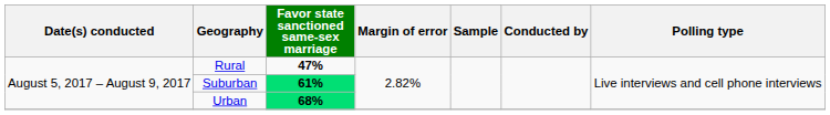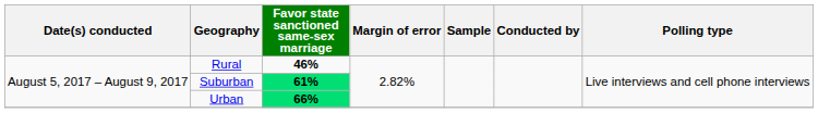 <table class="wikitable sortable" style="text-align:center;font-size:95%;line-height:14px">
 <tr>
 <th>Date(s) conducted</th>
 <th>Geography</th>
 <th data-sort- type="number" style="background:green; color:white; width:100px;">Favor state sanctioned same-sex marriage</th>
 <th data-sort-type="number">Margin of error</th>
 <th data-sort-type="number">Sample</th>
 <th>Conducted by</th>
 <th>Polling type</th>
 </tr>
 <tr>
 <td rowspan=3 colspan=1 align="center">August 5, 2017 – August 9, 2017</td>
 <td><a href='#'>Rural</a></td>
-<td><strong>47%</strong></td>
+<td><strong>46%</strong></td>
 <td rowspan=3 colspan=1 align="center">2.82%</td>
 <td rowspan=3 colspan=1 align="center"></td>
 <td rowspan=3 colspan=1 align="center"></td>
 <td rowspan=3 colspan=1 align="center">Live interviews and cell phone interviews</td>
 </tr>
 <tr>
 <td><a href='#'>Suburban</a></td>
 <td style="background: rgb(1, 223, 116);"><strong>61%</strong></td>
 </tr>
 <tr>
 <td><a href='#'>Urban</a></td>
-<td style="background: rgb(1, 223, 116);"><strong>68%</strong></td>
+<td style="background: rgb(1, 223, 116);"><strong>66%</strong></td>
 </tr>
 <tr>
 </tr>
 </table>
